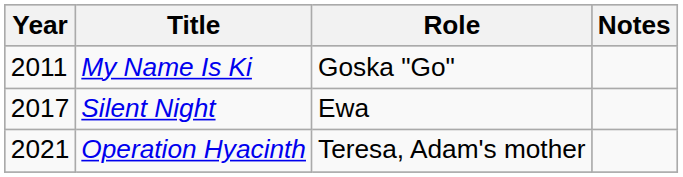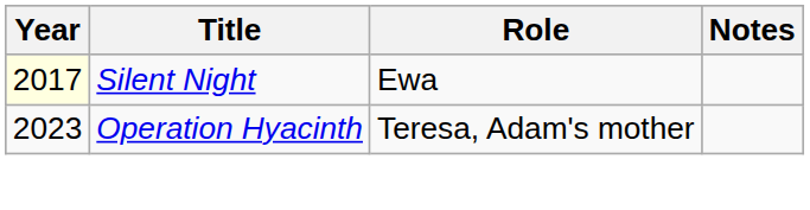 <table class="wikitable sortable">
 <tr>
 <th>Year</th>
 <th>Title</th>
 <th>Role</th>
 <th class="unsortable">Notes</th>
 </tr>
 <tr>
-<td>2011</td>
-<td><em><a href='#'>My Name Is Ki</a></em></td>
-<td>Goska "Go"</td>
-<td></td>
-</tr>
-<tr>
-<td>2017</td>
+<td style="background: lightyellow;">2017</td>
 <td><em><a href='#'>Silent Night</a></em></td>
 <td>Ewa</td>
 <td></td>
 </tr>
 <tr>
-<td>2021</td>
+<td>2023</td>
 <td><em><a href='#'>Operation Hyacinth</a></em></td>
 <td>Teresa, Adam's mother</td>
 <td></td>
 </tr>
 </table>
